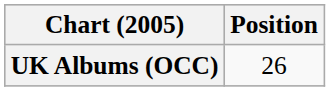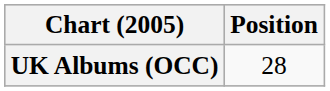 <table class="wikitable plainrowheaders" style="text-align:center">
 <tr>
 <th scope="col">Chart (2005)</th>
 <th scope="col">Position</th>
 </tr>
 <tr>
 <th scope="row">UK Albums (OCC)</th>
-<td>26</td>
+<td>28</td>
 </tr>
 </table>
